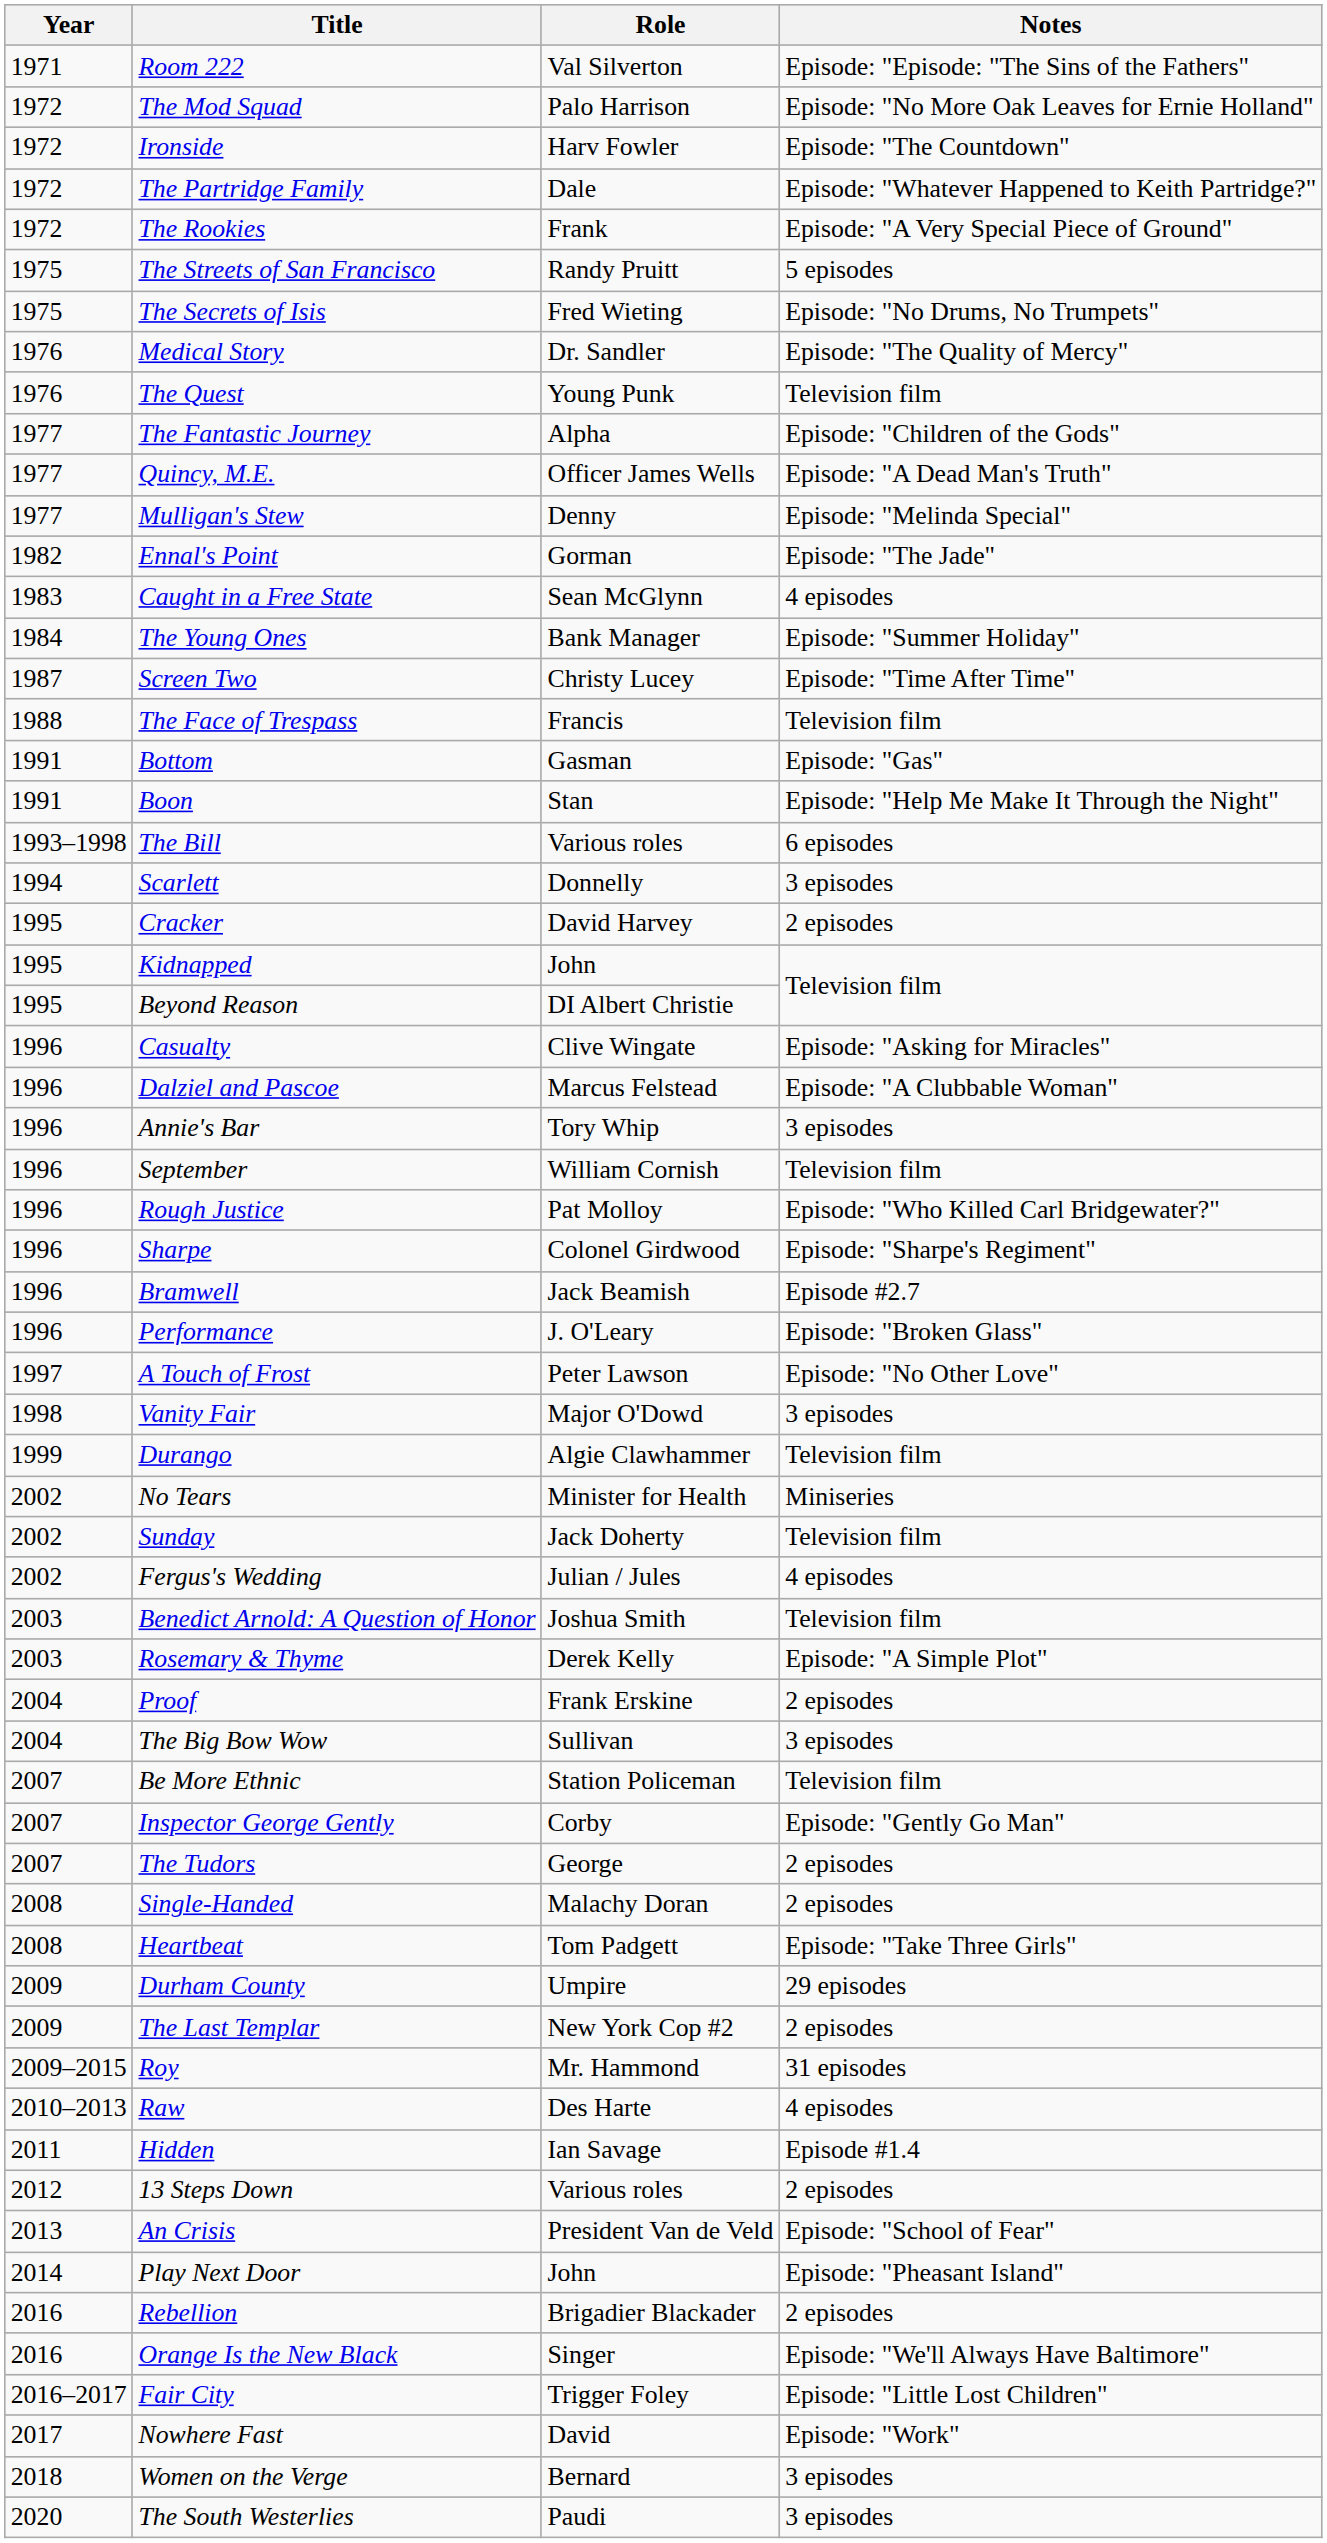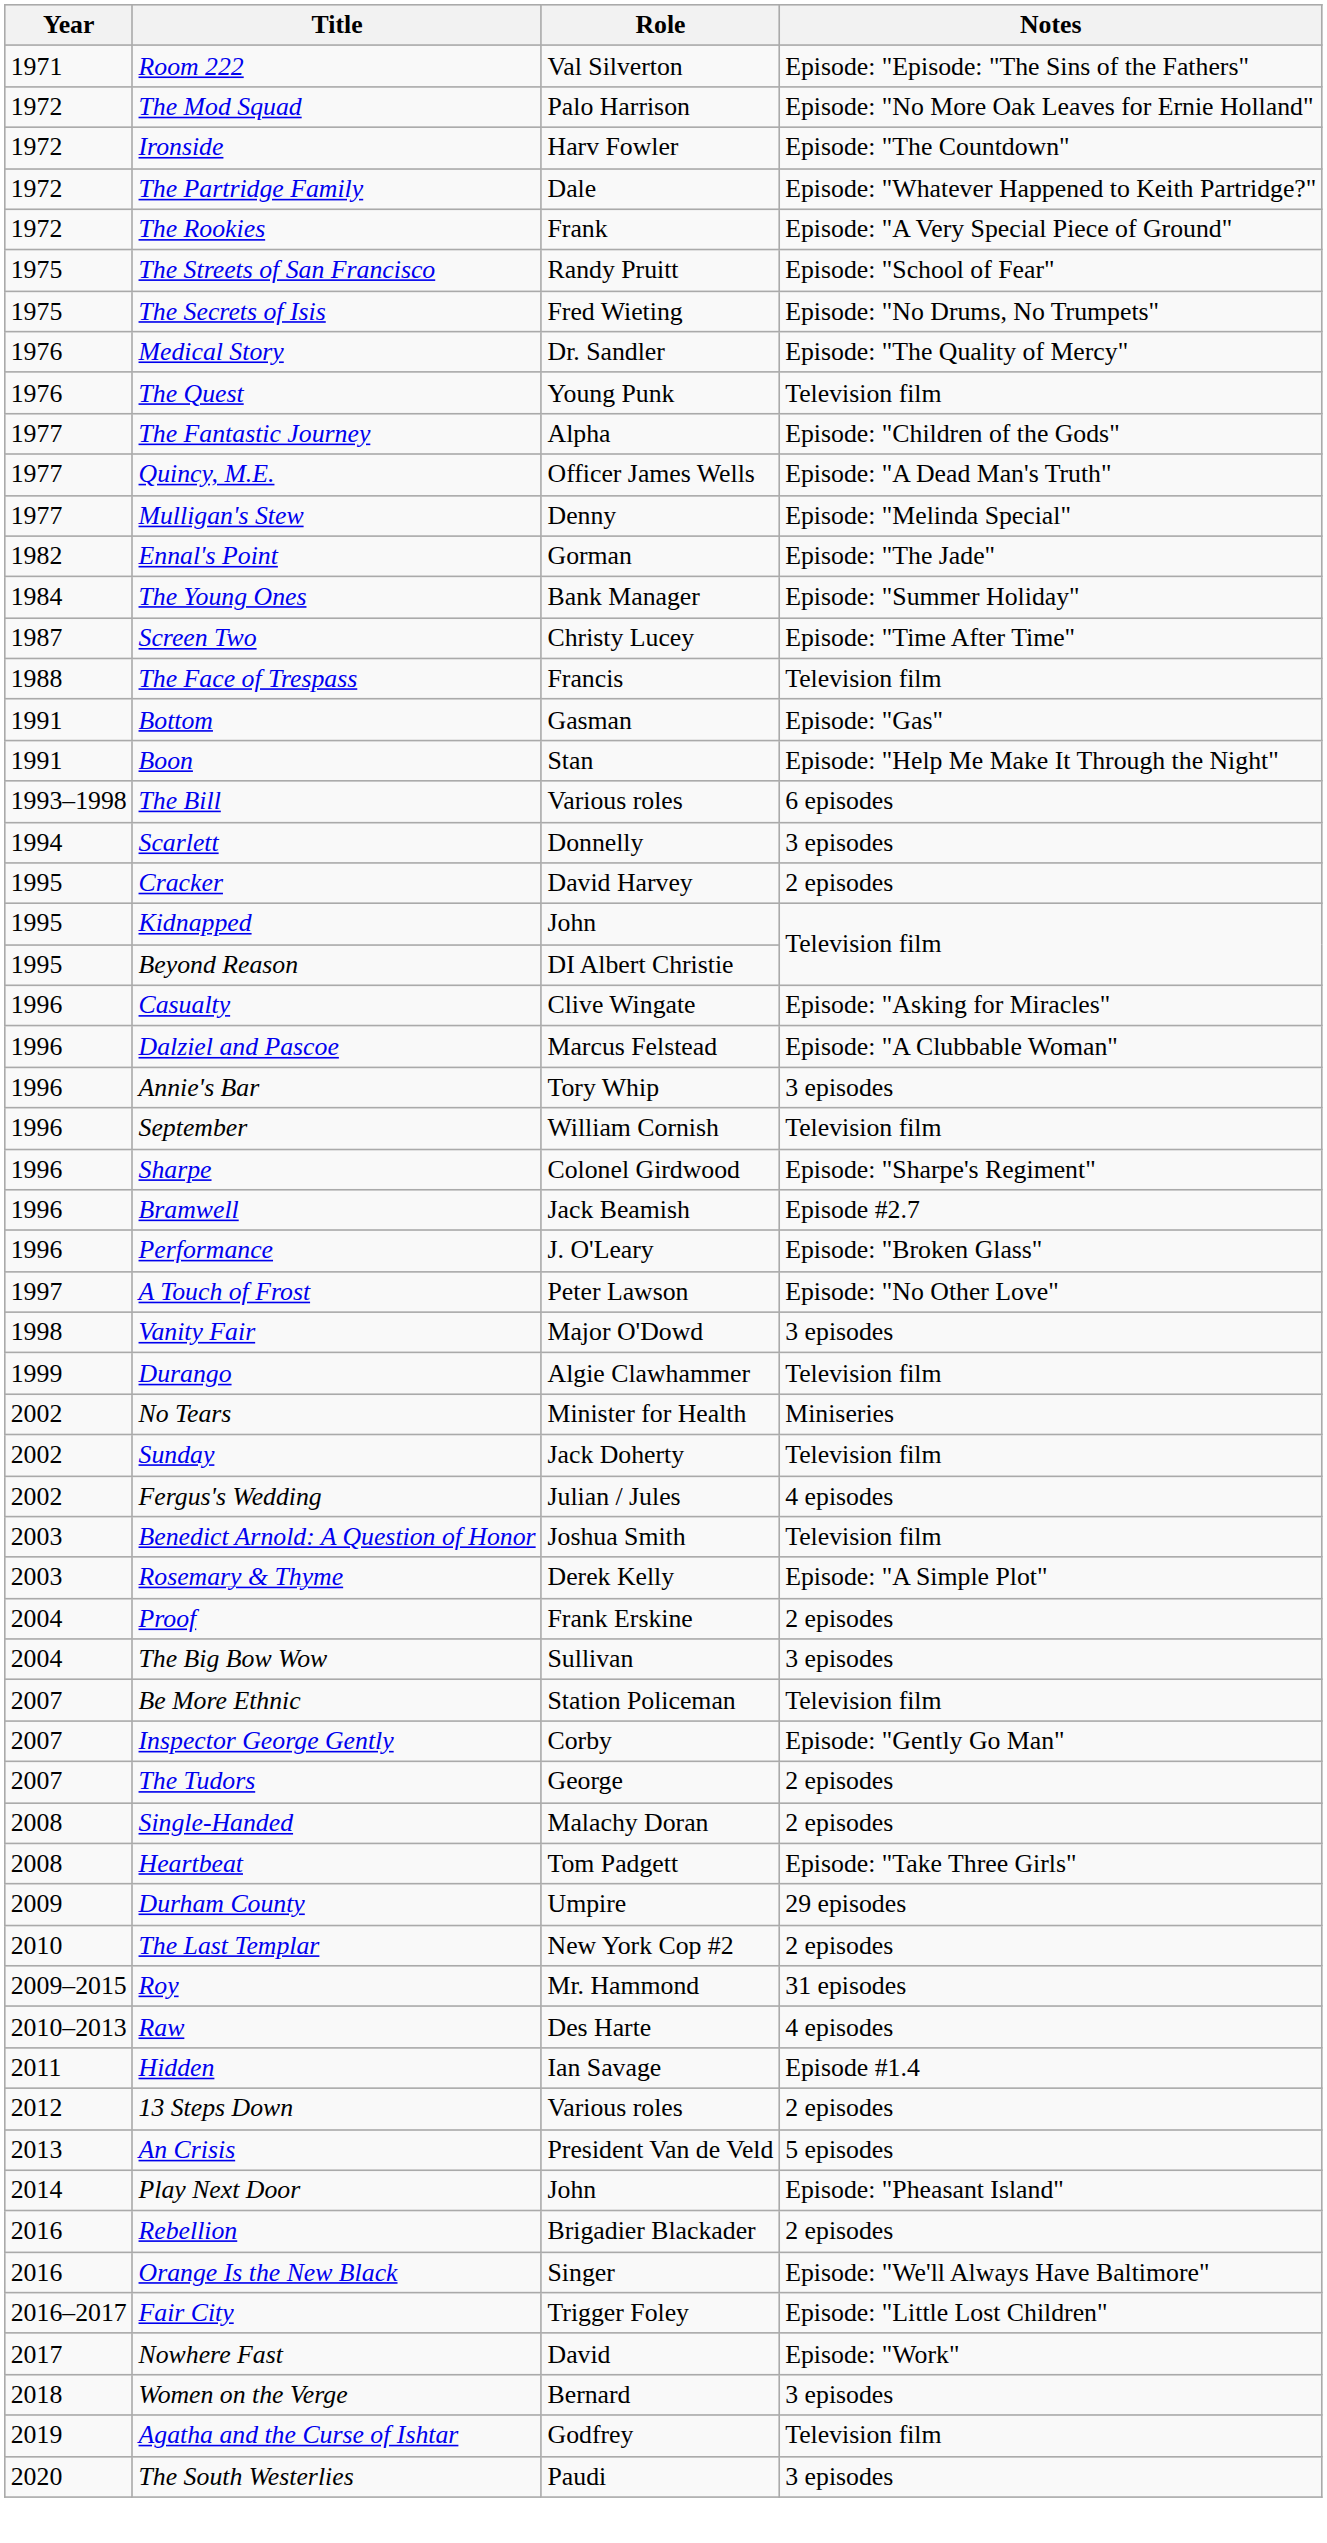 <table class="wikitable sortable">
 <tr>
 <th>Year</th>
 <th>Title</th>
 <th>Role</th>
 <th>Notes</th>
 </tr>
 <tr>
 <td>1971</td>
 <td><em><a href='#'>Room 222</a></em></td>
 <td>Val Silverton</td>
 <td>Episode: "Episode: "The Sins of the Fathers"</td>
 </tr>
 <tr>
 <td>1972</td>
 <td><em><a href='#'>The Mod Squad</a></em></td>
 <td>Palo Harrison</td>
 <td>Episode: "No More Oak Leaves for Ernie Holland"</td>
 </tr>
 <tr>
 <td>1972</td>
 <td><a href='#'><em>Ironside</em></a></td>
 <td>Harv Fowler</td>
 <td>Episode: "The Countdown"</td>
 </tr>
 <tr>
 <td>1972</td>
 <td><em><a href='#'>The Partridge Family</a></em></td>
 <td>Dale</td>
 <td>Episode: "Whatever Happened to Keith Partridge?"</td>
 </tr>
 <tr>
 <td>1972</td>
 <td><em><a href='#'>The Rookies</a></em></td>
 <td>Frank</td>
 <td>Episode: "A Very Special Piece of Ground"</td>
 </tr>
 <tr>
 <td>1975</td>
 <td><em><a href='#'>The Streets of San Francisco</a></em></td>
 <td>Randy Pruitt</td>
-<td>5 episodes</td>
+<td>Episode: "School of Fear"</td>
 </tr>
 <tr>
 <td>1975</td>
 <td><em><a href='#'>The Secrets of Isis</a></em></td>
 <td>Fred Wieting</td>
 <td>Episode: "No Drums, No Trumpets"</td>
 </tr>
 <tr>
 <td>1976</td>
 <td><em><a href='#'>Medical Story</a></em></td>
 <td>Dr. Sandler</td>
 <td>Episode: "The Quality of Mercy"</td>
 </tr>
 <tr>
 <td>1976</td>
 <td><a href='#'><em>The Quest</em></a></td>
 <td>Young Punk</td>
 <td>Television film</td>
 </tr>
 <tr>
 <td>1977</td>
 <td><em><a href='#'>The Fantastic Journey</a></em></td>
 <td>Alpha</td>
 <td>Episode: "Children of the Gods"</td>
 </tr>
 <tr>
 <td>1977</td>
 <td><em><a href='#'>Quincy, M.E.</a></em></td>
 <td>Officer James Wells</td>
 <td>Episode: "A Dead Man's Truth"</td>
 </tr>
 <tr>
 <td>1977</td>
 <td><em><a href='#'>Mulligan's Stew</a></em></td>
 <td>Denny</td>
 <td>Episode: "Melinda Special"</td>
 </tr>
 <tr>
 <td>1982</td>
 <td><em><a href='#'>Ennal's Point</a></em></td>
 <td>Gorman</td>
 <td>Episode: "The Jade"</td>
-</tr>
-<tr>
-<td>1983</td>
-<td><em><a href='#'>Caught in a Free State</a></em></td>
-<td>Sean McGlynn</td>
-<td>4 episodes</td>
 </tr>
 <tr>
 <td>1984</td>
 <td><a href='#'><em>The Young Ones</em></a></td>
 <td>Bank Manager</td>
 <td>Episode: "Summer Holiday"</td>
 </tr>
 <tr>
 <td>1987</td>
 <td><em><a href='#'>Screen Two</a></em></td>
 <td>Christy Lucey</td>
 <td>Episode: "Time After Time"</td>
 </tr>
 <tr>
 <td>1988</td>
 <td><em><a href='#'>The Face of Trespass</a></em></td>
 <td>Francis</td>
 <td>Television film</td>
 </tr>
 <tr>
 <td>1991</td>
 <td><a href='#'><em>Bottom</em></a></td>
 <td>Gasman</td>
 <td>Episode: "Gas"</td>
 </tr>
 <tr>
 <td>1991</td>
 <td><a href='#'><em>Boon</em></a></td>
 <td>Stan</td>
 <td>Episode: "Help Me Make It Through the Night"</td>
 </tr>
 <tr>
 <td>1993–1998</td>
 <td><em><a href='#'>The Bill</a></em></td>
 <td>Various roles</td>
 <td>6 episodes</td>
 </tr>
 <tr>
 <td>1994</td>
 <td><a href='#'><em>Scarlett</em></a></td>
 <td>Donnelly</td>
 <td>3 episodes</td>
 </tr>
 <tr>
 <td>1995</td>
 <td><a href='#'><em>Cracker</em></a></td>
 <td>David Harvey</td>
 <td>2 episodes</td>
 </tr>
 <tr>
 <td>1995</td>
 <td><a href='#'><em>Kidnapped</em></a></td>
 <td>John</td>
 <td rowspan="2">Television film</td>
 </tr>
 <tr>
 <td>1995</td>
 <td><em>Beyond Reason</em></td>
 <td>DI Albert Christie</td>
 </tr>
 <tr>
 <td>1996</td>
 <td><a href='#'><em>Casualty</em></a></td>
 <td>Clive Wingate</td>
 <td>Episode: "Asking for Miracles"</td>
 </tr>
 <tr>
 <td>1996</td>
 <td><a href='#'><em>Dalziel and Pascoe</em></a></td>
 <td>Marcus Felstead</td>
 <td>Episode: "A Clubbable Woman"</td>
 </tr>
 <tr>
 <td>1996</td>
 <td><em>Annie's Bar</em></td>
 <td>Tory Whip</td>
 <td>3 episodes</td>
 </tr>
 <tr>
 <td>1996</td>
 <td><em>September</em></td>
 <td>William Cornish</td>
 <td>Television film</td>
-</tr>
-<tr>
-<td>1996</td>
-<td><a href='#'><em>Rough Justice</em></a></td>
-<td>Pat Molloy</td>
-<td>Episode: "Who Killed Carl Bridgewater?"</td>
 </tr>
 <tr>
 <td>1996</td>
 <td><a href='#'><em>Sharpe</em></a></td>
 <td>Colonel Girdwood</td>
 <td>Episode: "Sharpe's Regiment"</td>
 </tr>
 <tr>
 <td>1996</td>
 <td><a href='#'><em>Bramwell</em></a></td>
 <td>Jack Beamish</td>
 <td>Episode #2.7</td>
 </tr>
 <tr>
 <td>1996</td>
 <td><a href='#'><em>Performance</em></a></td>
 <td>J. O'Leary</td>
 <td>Episode: "Broken Glass"</td>
 </tr>
 <tr>
 <td>1997</td>
 <td><em><a href='#'>A Touch of Frost</a></em></td>
 <td>Peter Lawson</td>
 <td>Episode: "No Other Love"</td>
 </tr>
 <tr>
 <td>1998</td>
 <td><a href='#'><em>Vanity Fair</em></a></td>
 <td>Major O'Dowd</td>
 <td>3 episodes</td>
 </tr>
 <tr>
 <td>1999</td>
 <td><a href='#'><em>Durango</em></a></td>
 <td>Algie Clawhammer</td>
 <td>Television film</td>
 </tr>
 <tr>
 <td>2002</td>
 <td><em>No Tears</em></td>
 <td>Minister for Health</td>
 <td>Miniseries</td>
 </tr>
 <tr>
 <td>2002</td>
 <td><a href='#'><em>Sunday</em></a></td>
 <td>Jack Doherty</td>
 <td>Television film</td>
 </tr>
 <tr>
 <td>2002</td>
 <td><em>Fergus's Wedding</em></td>
 <td>Julian / Jules</td>
 <td>4 episodes</td>
 </tr>
 <tr>
 <td>2003</td>
 <td><em><a href='#'>Benedict Arnold: A Question of Honor</a></em></td>
 <td>Joshua Smith</td>
 <td>Television film</td>
 </tr>
 <tr>
 <td>2003</td>
 <td><em><a href='#'>Rosemary & Thyme</a></em></td>
 <td>Derek Kelly</td>
 <td>Episode: "A Simple Plot"</td>
 </tr>
 <tr>
 <td>2004</td>
 <td><a href='#'><em>Proof</em></a></td>
 <td>Frank Erskine</td>
 <td>2 episodes</td>
 </tr>
 <tr>
 <td>2004</td>
 <td><em>The Big Bow Wow</em></td>
 <td>Sullivan</td>
 <td>3 episodes</td>
 </tr>
 <tr>
 <td>2007</td>
 <td><em>Be More Ethnic</em></td>
 <td>Station Policeman</td>
 <td>Television film</td>
 </tr>
 <tr>
 <td>2007</td>
 <td><em><a href='#'>Inspector George Gently</a></em></td>
 <td>Corby</td>
 <td>Episode: "Gently Go Man"</td>
 </tr>
 <tr>
 <td>2007</td>
 <td><em><a href='#'>The Tudors</a></em></td>
 <td>George</td>
 <td>2 episodes</td>
 </tr>
 <tr>
 <td>2008</td>
 <td><a href='#'><em>Single-Handed</em></a></td>
 <td>Malachy Doran</td>
 <td>2 episodes</td>
 </tr>
 <tr>
 <td>2008</td>
 <td><a href='#'><em>Heartbeat</em></a></td>
 <td>Tom Padgett</td>
 <td>Episode: "Take Three Girls"</td>
 </tr>
 <tr>
 <td>2009</td>
 <td><a href='#'><em>Durham County</em></a></td>
 <td>Umpire</td>
 <td>29 episodes</td>
 </tr>
 <tr>
-<td>2009</td>
+<td>2010</td>
 <td><a href='#'><em>The Last Templar</em></a></td>
 <td>New York Cop #2</td>
 <td>2 episodes</td>
 </tr>
 <tr>
 <td>2009–2015</td>
 <td><a href='#'><em>Roy</em></a></td>
 <td>Mr. Hammond</td>
 <td>31 episodes</td>
 </tr>
 <tr>
 <td>2010–2013</td>
 <td><a href='#'><em>Raw</em></a></td>
 <td>Des Harte</td>
 <td>4 episodes</td>
 </tr>
 <tr>
 <td>2011</td>
 <td><a href='#'><em>Hidden</em></a></td>
 <td>Ian Savage</td>
 <td>Episode #1.4</td>
 </tr>
 <tr>
 <td>2012</td>
 <td><em>13 Steps Down</em></td>
 <td>Various roles</td>
 <td>2 episodes</td>
 </tr>
 <tr>
 <td>2013</td>
 <td><em><a href='#'>An Crisis</a></em></td>
 <td>President Van de Veld</td>
-<td>Episode: "School of Fear"</td>
+<td>5 episodes</td>
 </tr>
 <tr>
 <td>2014</td>
 <td><em>Play Next Door</em></td>
 <td>John</td>
 <td>Episode: "Pheasant Island"</td>
 </tr>
 <tr>
 <td>2016</td>
 <td><a href='#'><em>Rebellion</em></a></td>
 <td>Brigadier Blackader</td>
 <td>2 episodes</td>
 </tr>
 <tr>
 <td>2016</td>
 <td><em><a href='#'>Orange Is the New Black</a></em></td>
 <td>Singer</td>
 <td>Episode: "We'll Always Have Baltimore"</td>
 </tr>
 <tr>
 <td>2016–2017</td>
 <td><em><a href='#'>Fair City</a></em></td>
 <td>Trigger Foley</td>
 <td>Episode: "Little Lost Children"</td>
 </tr>
 <tr>
 <td>2017</td>
 <td><em>Nowhere Fast</em></td>
 <td>David</td>
 <td>Episode: "Work"</td>
 </tr>
 <tr>
 <td>2018</td>
 <td><em>Women on the Verge</em></td>
 <td>Bernard</td>
 <td>3 episodes</td>
 </tr>
 <tr>
+<td>2019</td>
+<td><em><a href='#'>Agatha and the Curse of Ishtar</a></em></td>
+<td>Godfrey</td>
+<td>Television film</td>
+</tr>
+<tr>
 <td>2020</td>
 <td><em>The South Westerlies</em></td>
 <td>Paudi</td>
 <td>3 episodes</td>
 </tr>
 </table>
